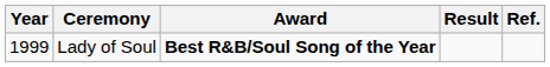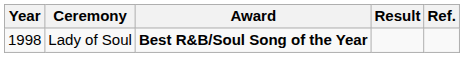 <table class="wikitable">
 <tr>
 <th align="left">Year</th>
 <th align="left">Ceremony</th>
 <th align="left">Award</th>
 <th align="left">Result</th>
 <th align="left">Ref.</th>
 </tr>
 <tr>
-<td>1999</td>
+<td>1998</td>
 <td>Lady of Soul</td>
 <td><strong>Best R&B/Soul Song of the Year</strong></td>
 <td></td>
 <td></td>
 </tr>
 </table>
